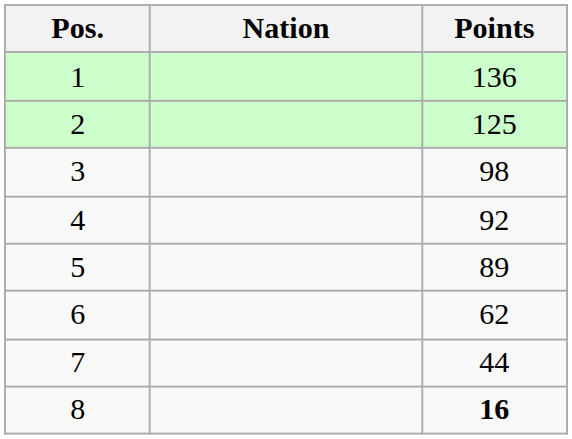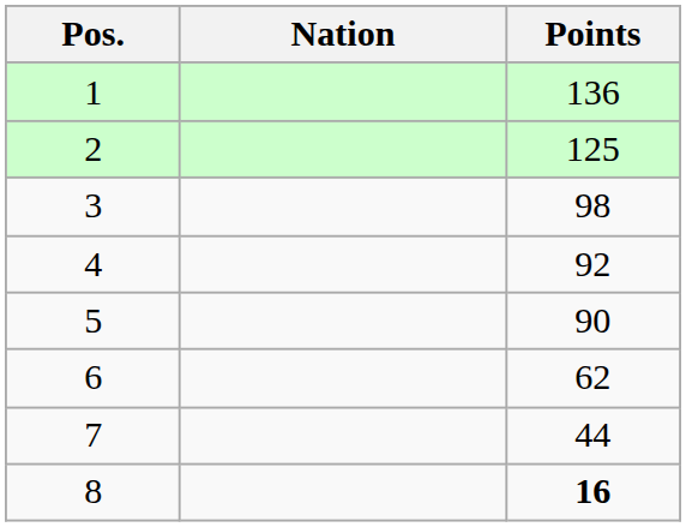 <table class="wikitable gauche" cellspacing="1" style="width:300px;">
 <tr style="background:#efefef; text-align:center;">
 <th style="width:70px;">Pos.</th>
 <th>Nation</th>
 <th style="width:70px;">Points</th>
 </tr>
 <tr style="vertical-align:top; text-align:center; background:#ccffcc;">
 <td>1</td>
 <td style="text-align:left;"></td>
 <td>136</td>
 </tr>
 <tr style="vertical-align:top; text-align:center; background:#ccffcc;">
 <td>2</td>
 <td style="text-align:left;"></td>
 <td>125</td>
 </tr>
 <tr style="vertical-align:top; text-align:center;">
 <td>3</td>
 <td style="text-align:left;"></td>
 <td>98</td>
 </tr>
 <tr style="vertical-align:top; text-align:center;">
 <td>4</td>
 <td style="text-align:left;"></td>
 <td>92</td>
 </tr>
 <tr style="vertical-align:top; text-align:center;">
 <td>5</td>
 <td style="text-align:left;"></td>
-<td>89</td>
+<td>90</td>
 </tr>
 <tr style="vertical-align:top; text-align:center;">
 <td>6</td>
 <td style="text-align:left;"></td>
 <td>62</td>
 </tr>
 <tr style="vertical-align:top; text-align:center;">
 <td>7</td>
 <td style="text-align:left;"></td>
 <td>44</td>
 </tr>
 <tr style="vertical-align:top; text-align:center;">
 <td>8</td>
 <td style="text-align:left;"></td>
 <td><strong>16</strong></td>
 </tr>
 </table>
